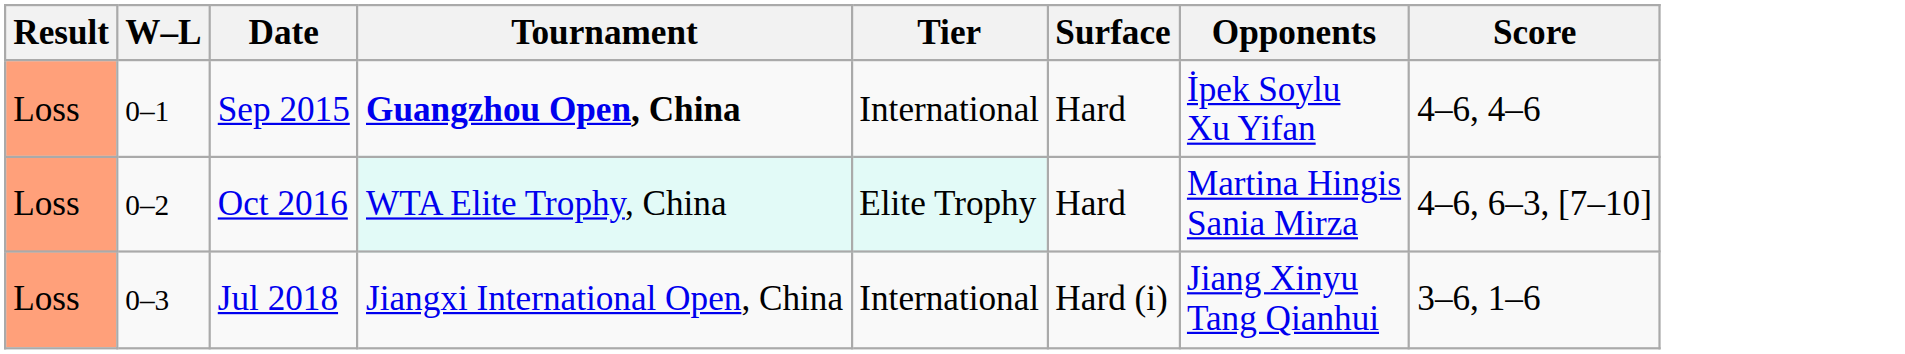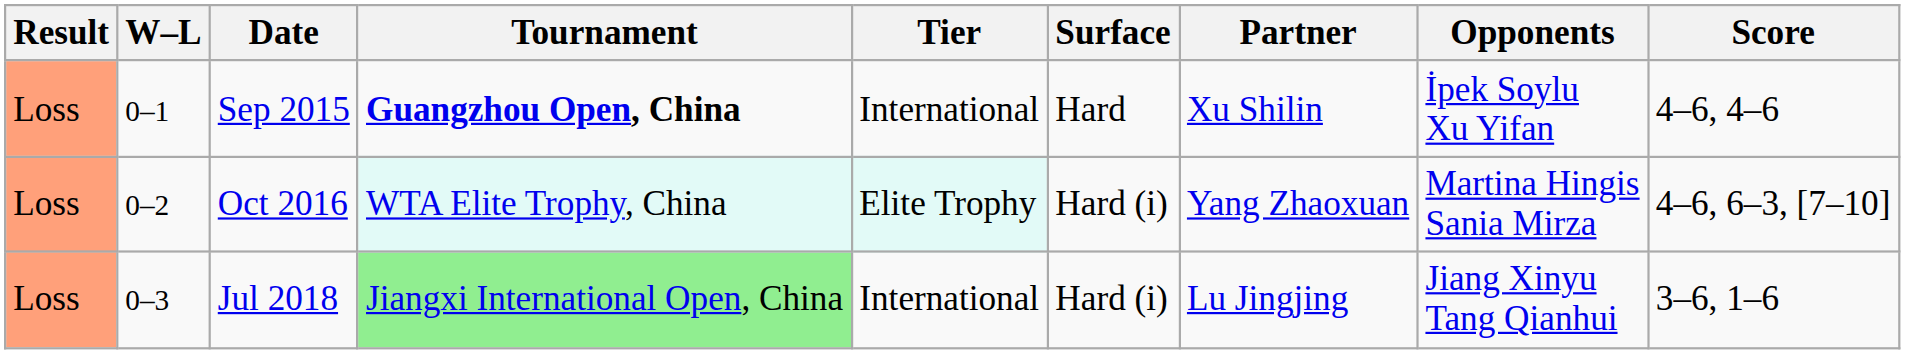 <table class="sortable wikitable">
 <tr>
 <th>Result</th>
 <th class="unsortable">W–L</th>
 <th>Date</th>
 <th>Tournament</th>
 <th>Tier</th>
 <th>Surface</th>
+<th>Partner</th>
 <th>Opponents</th>
 <th class="unsortable">Score</th>
 </tr>
 <tr>
 <td style="background:#ffa07a;">Loss</td>
 <td><small>0–1</small></td>
 <td><a href='#'>Sep 2015</a></td>
 <td><strong><a href='#'>Guangzhou Open</a>, China</strong></td>
 <td>International</td>
 <td>Hard</td>
+<td> <a href='#'>Xu Shilin</a></td>
 <td> <a href='#'>İpek Soylu</a> <br>  <a href='#'>Xu Yifan</a></td>
 <td>4–6, 4–6</td>
 </tr>
 <tr>
 <td style="background:#ffa07a;">Loss</td>
 <td><small>0–2</small></td>
 <td><a href='#'>Oct 2016</a></td>
 <td style="background:#e2faf7;"><a href='#'>WTA Elite Trophy</a>, China</td>
 <td style="background:#e2faf7;">Elite Trophy</td>
-<td>Hard</td>
+<td>Hard (i)</td>
+<td> <a href='#'>Yang Zhaoxuan</a></td>
 <td> <a href='#'>Martina Hingis</a> <br>  <a href='#'>Sania Mirza</a></td>
 <td>4–6, 6–3, [7–10]</td>
 </tr>
 <tr>
 <td style="background:#ffa07a;">Loss</td>
 <td><small>0–3</small></td>
 <td><a href='#'>Jul 2018</a></td>
-<td><a href='#'>Jiangxi International Open</a>, China</td>
+<td style="background: lightgreen;"><a href='#'>Jiangxi International Open</a>, China</td>
 <td>International</td>
 <td>Hard (i)</td>
+<td> <a href='#'>Lu Jingjing</a></td>
 <td> <a href='#'>Jiang Xinyu</a> <br>  <a href='#'>Tang Qianhui</a></td>
 <td>3–6, 1–6</td>
 </tr>
 </table>
